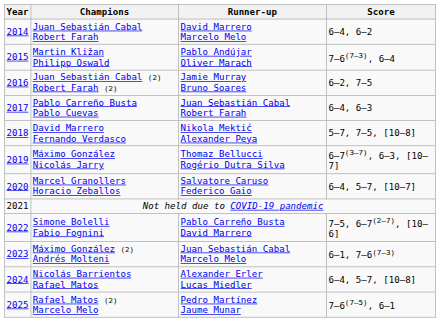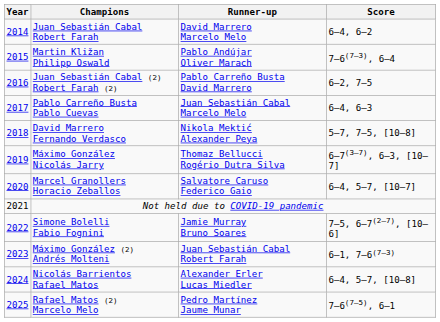 <table class="wikitable">
 <tr>
 <th>Year</th>
 <th style="width:205px">Champions</th>
 <th style="width:205px">Runner-up</th>
 <th width="150">Score</th>
 </tr>
 <tr>
 <td><a href='#'>2014</a></td>
 <td> <a href='#'>Juan Sebastián Cabal</a> <br>  <a href='#'>Robert Farah</a></td>
 <td> <a href='#'>David Marrero</a> <br>  <a href='#'>Marcelo Melo</a></td>
 <td>6–4, 6–2</td>
 </tr>
 <tr>
 <td><a href='#'>2015</a></td>
 <td> <a href='#'>Martin Kližan</a> <br>  <a href='#'>Philipp Oswald</a></td>
 <td> <a href='#'>Pablo Andújar</a> <br>  <a href='#'>Oliver Marach</a></td>
 <td>7–6<sup>(7–3)</sup>, 6–4</td>
 </tr>
 <tr>
 <td><a href='#'>2016</a></td>
 <td> <a href='#'>Juan Sebastián Cabal</a> <small>(2)</small> <br>  <a href='#'>Robert Farah</a> <small>(2)</small></td>
-<td> <a href='#'>Jamie Murray</a><br> <a href='#'>Bruno Soares</a></td>
+<td> <a href='#'>Pablo Carreño Busta</a> <br>  <a href='#'>David Marrero</a></td>
 <td>6–2, 7–5</td>
 </tr>
 <tr>
 <td><a href='#'>2017</a></td>
 <td> <a href='#'>Pablo Carreño Busta</a> <br>  <a href='#'>Pablo Cuevas</a></td>
-<td> <a href='#'>Juan Sebastián Cabal</a> <br>  <a href='#'>Robert Farah</a></td>
+<td> <a href='#'>Juan Sebastián Cabal</a><br> <a href='#'>Marcelo Melo</a></td>
 <td>6–4, 6–3</td>
 </tr>
 <tr>
 <td><a href='#'>2018</a></td>
 <td> <a href='#'>David Marrero</a> <br>  <a href='#'>Fernando Verdasco</a></td>
 <td> <a href='#'>Nikola Mektić</a> <br>  <a href='#'>Alexander Peya</a></td>
 <td>5–7, 7–5, [10–8]</td>
 </tr>
 <tr>
 <td><a href='#'>2019</a></td>
 <td> <a href='#'>Máximo González</a><br> <a href='#'>Nicolás Jarry</a></td>
 <td> <a href='#'>Thomaz Bellucci</a><br> <a href='#'>Rogério Dutra Silva</a></td>
 <td>6–7<sup>(3–7)</sup>, 6–3, [10–7]</td>
 </tr>
 <tr>
 <td><a href='#'>2020</a></td>
 <td> <a href='#'>Marcel Granollers</a><br> <a href='#'>Horacio Zeballos</a></td>
 <td> <a href='#'>Salvatore Caruso</a><br> <a href='#'>Federico Gaio</a></td>
 <td>6–4, 5–7, [10–7]</td>
 </tr>
 <tr>
 <td style=background:>2021</td>
 <td colspan=4 align=center style=background:><em>Not held due to <a href='#'>COVID-19 pandemic</a></em></td>
 </tr>
 <tr>
 <td><a href='#'>2022</a></td>
 <td> <a href='#'>Simone Bolelli</a><br> <a href='#'>Fabio Fognini</a></td>
-<td> <a href='#'>Pablo Carreño Busta</a> <br>  <a href='#'>David Marrero</a></td>
+<td> <a href='#'>Jamie Murray</a><br> <a href='#'>Bruno Soares</a></td>
 <td>7–5, 6–7<sup>(2–7)</sup>, [10–6]</td>
 </tr>
 <tr>
 <td><a href='#'>2023</a></td>
 <td> <a href='#'>Máximo González</a> <small>(2)</small><br> <a href='#'>Andrés Molteni</a></td>
-<td> <a href='#'>Juan Sebastián Cabal</a><br> <a href='#'>Marcelo Melo</a></td>
+<td> <a href='#'>Juan Sebastián Cabal</a> <br>  <a href='#'>Robert Farah</a></td>
 <td>6–1, 7–6<sup>(7–3)</sup></td>
 </tr>
 <tr>
 <td><a href='#'>2024</a></td>
 <td> <a href='#'>Nicolás Barrientos</a> <br> <a href='#'>Rafael Matos</a></td>
 <td> <a href='#'>Alexander Erler</a><br> <a href='#'>Lucas Miedler</a></td>
 <td>6–4, 5–7, [10–8]</td>
 </tr>
 <tr>
 <td><a href='#'>2025</a></td>
 <td> <a href='#'>Rafael Matos</a> <small>(2)</small> <br> <a href='#'>Marcelo Melo</a></td>
 <td> <a href='#'>Pedro Martínez</a><br> <a href='#'>Jaume Munar</a></td>
 <td>7–6<sup>(7–5)</sup>, 6–1</td>
 </tr>
 </table>
